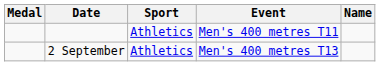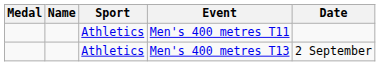 <table class="wikitable sortable" style="font-size: 95%">
 <tr>
 <th>Medal</th>
-<th>Date</th>
+<th>Name</th>
 <th>Sport</th>
 <th>Event</th>
-<th>Name</th>
+<th>Date</th>
 </tr>
 <tr>
 <td></td>
 <td></td>
 <td><a href='#'>Athletics</a></td>
 <td><a href='#'>Men's 400 metres T11</a></td>
 <td></td>
 </tr>
 <tr>
 <td></td>
-<td>2 September</td>
+<td></td>
 <td><a href='#'>Athletics</a></td>
 <td><a href='#'>Men's 400 metres T13</a></td>
-<td></td>
+<td>2 September</td>
 </tr>
 </table>
